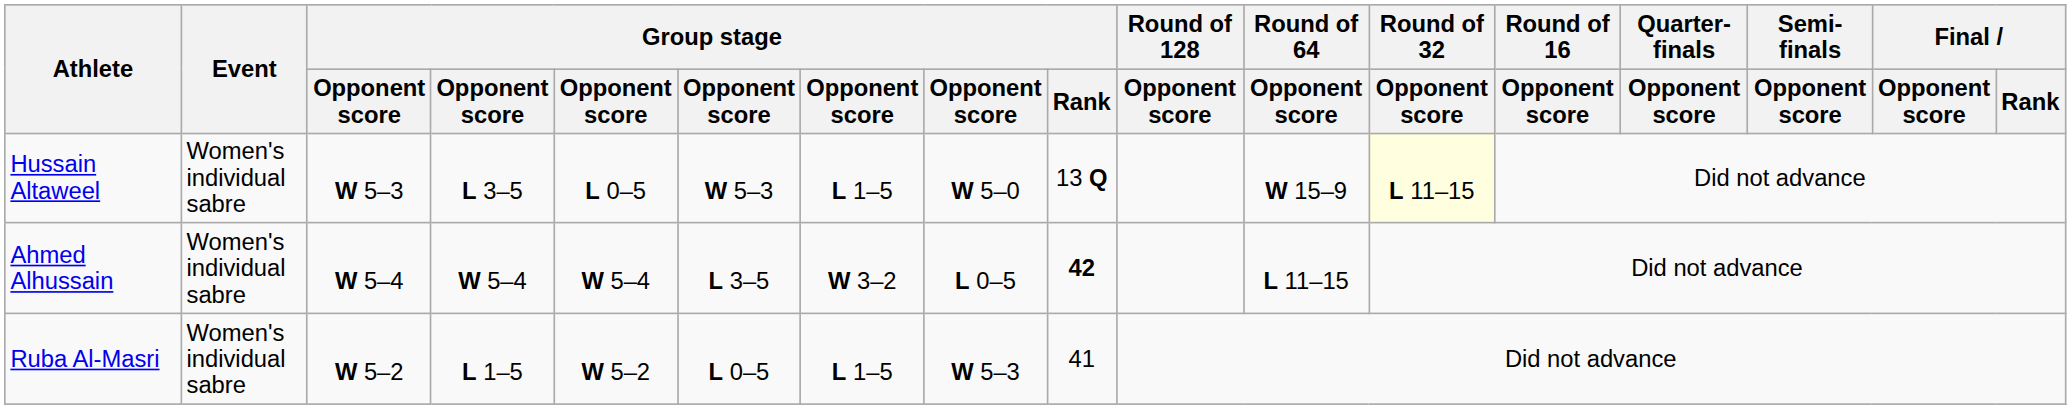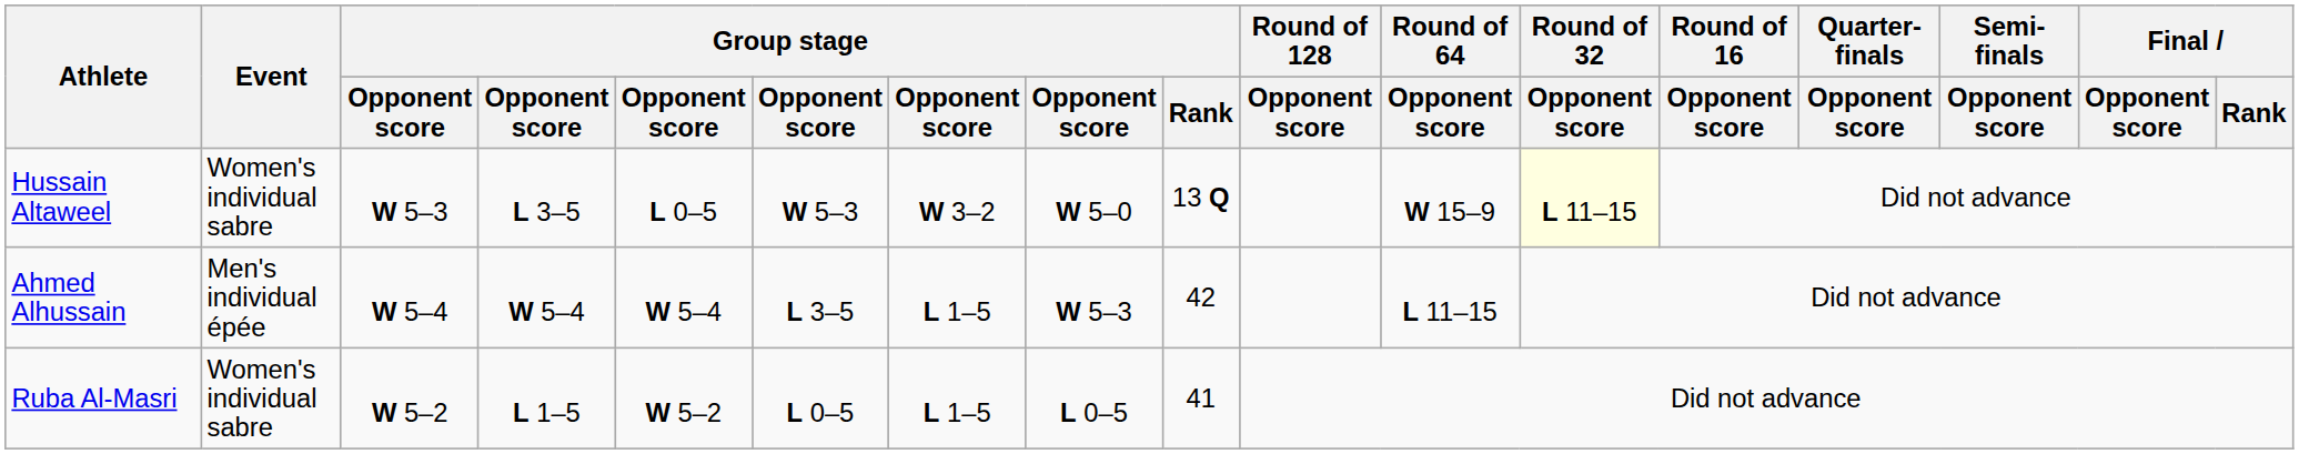 <table class="wikitable" style="font-size:90%; text-align:center">
 <tr>
 <th rowspan="2" width="100">Athlete</th>
 <th rowspan="2">Event</th>
 <th colspan="7">Group stage</th>
 <th>Round of 128</th>
 <th>Round of 64</th>
 <th>Round of 32</th>
 <th>Round of 16</th>
 <th>Quarter-finals</th>
 <th>Semi-finals</th>
 <th colspan="2">Final / </th>
 </tr>
 <tr>
 <th>Opponent<br>score</th>
 <th>Opponent<br>score</th>
 <th>Opponent<br>score</th>
 <th>Opponent<br>score</th>
 <th>Opponent<br>score</th>
 <th>Opponent<br>score</th>
 <th>Rank</th>
 <th>Opponent<br>score</th>
 <th>Opponent<br>score</th>
 <th>Opponent<br>score</th>
 <th>Opponent<br>score</th>
 <th>Opponent<br>score</th>
 <th>Opponent<br>score</th>
 <th>Opponent<br>score</th>
 <th>Rank</th>
 </tr>
 <tr>
 <td align="left"><a href='#'>Hussain Altaweel</a></td>
 <td align="left">Women's individual sabre</td>
 <td><br><strong>W</strong> 5–3</td>
 <td><br><strong>L</strong> 3–5</td>
 <td><br><strong>L</strong> 0–5</td>
 <td><br><strong>W</strong> 5–3</td>
-<td><br><strong>L</strong> 1–5</td>
+<td><br><strong>W</strong> 3–2</td>
 <td><br><strong>W</strong> 5–0</td>
 <td>13 <strong>Q</strong></td>
 <td></td>
 <td><br><strong>W</strong> 15–9</td>
 <td style="background: lightyellow;"><br><strong>L</strong> 11–15</td>
 <td colspan="5">Did not advance</td>
 </tr>
 <tr>
 <td align="left"><a href='#'>Ahmed Alhussain</a></td>
-<td align="left">Women's individual sabre</td>
+<td align="left">Men's individual épée</td>
 <td><br><strong>W</strong> 5–4</td>
 <td><br><strong>W</strong> 5–4</td>
 <td><br><strong>W</strong> 5–4</td>
 <td><br><strong>L</strong> 3–5</td>
-<td><br><strong>W</strong> 3–2</td>
-<td><br><strong>L</strong> 0–5</td>
-<td><strong>42</strong></td>
+<td><br><strong>L</strong> 1–5</td>
+<td><br><strong>W</strong> 5–3</td>
+<td>42</td>
 <td></td>
 <td><br><strong>L</strong> 11–15</td>
 <td colspan="6">Did not advance</td>
 </tr>
 <tr>
 <td align="left"><a href='#'>Ruba Al-Masri</a></td>
 <td align="left">Women's individual sabre</td>
 <td><br><strong>W</strong> 5–2</td>
 <td><br><strong>L</strong> 1–5</td>
 <td><br><strong>W</strong> 5–2</td>
 <td><br><strong>L</strong> 0–5</td>
 <td><br><strong>L</strong> 1–5</td>
-<td><br><strong>W</strong> 5–3</td>
+<td><br><strong>L</strong> 0–5</td>
 <td>41</td>
 <td colspan="8">Did not advance</td>
 </tr>
 </table>
